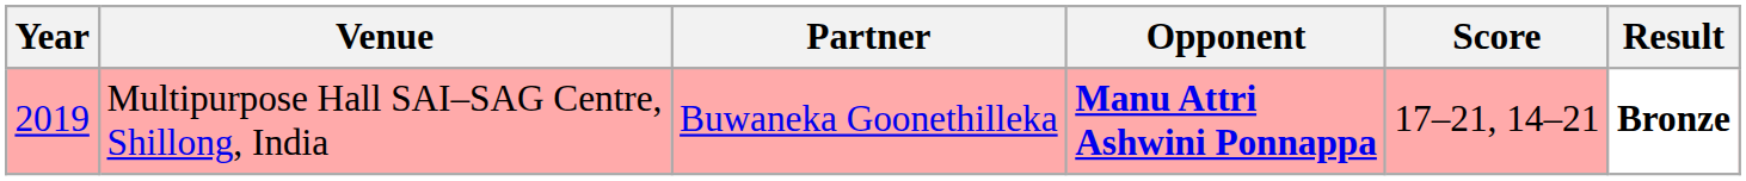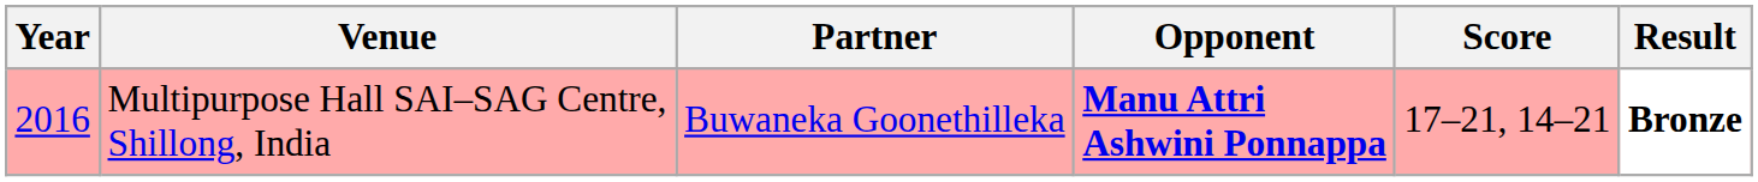 <table class="sortable wikitable" style="font-size: 90%;">
 <tr>
 <th>Year</th>
 <th>Venue</th>
 <th>Partner</th>
 <th>Opponent</th>
 <th>Score</th>
 <th>Result</th>
 </tr>
 <tr style="background:#FFAAAA">
-<td align="center"><a href='#'>2019</a></td>
+<td align="center"><a href='#'>2016</a></td>
 <td align="left">Multipurpose Hall SAI–SAG Centre,<br><a href='#'>Shillong</a>, India</td>
 <td align="left"> <a href='#'>Buwaneka Goonethilleka</a></td>
 <td align="left"><strong> <a href='#'>Manu Attri</a><br> <a href='#'>Ashwini Ponnappa</a></strong></td>
 <td align="left">17–21, 14–21</td>
 <td style="text-align:left; background:white"> <strong>Bronze</strong></td>
 </tr>
 </table>
